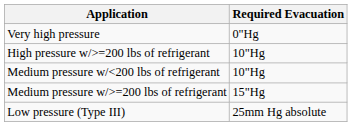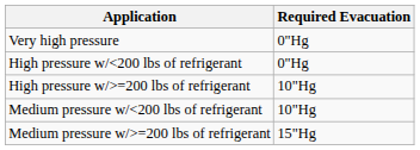 <table class=wikitable>
 <tr>
 <th>Application</th>
 <th>Required Evacuation</th>
 </tr>
 <tr>
 <td>Very high pressure</td>
+<td>0"Hg</td>
+</tr>
+<tr>
+<td>High pressure w/<200 lbs of refrigerant</td>
 <td>0"Hg</td>
 </tr>
 <tr>
 <td>High pressure w/>=200 lbs of refrigerant</td>
 <td>10"Hg</td>
 </tr>
 <tr>
 <td>Medium pressure w/<200 lbs of refrigerant</td>
 <td>10"Hg</td>
 </tr>
 <tr>
 <td>Medium pressure w/>=200 lbs of refrigerant</td>
 <td>15"Hg</td>
 </tr>
-<tr>
-<td>Low pressure (Type III)</td>
-<td>25mm Hg absolute</td>
-</tr>
 </table>
